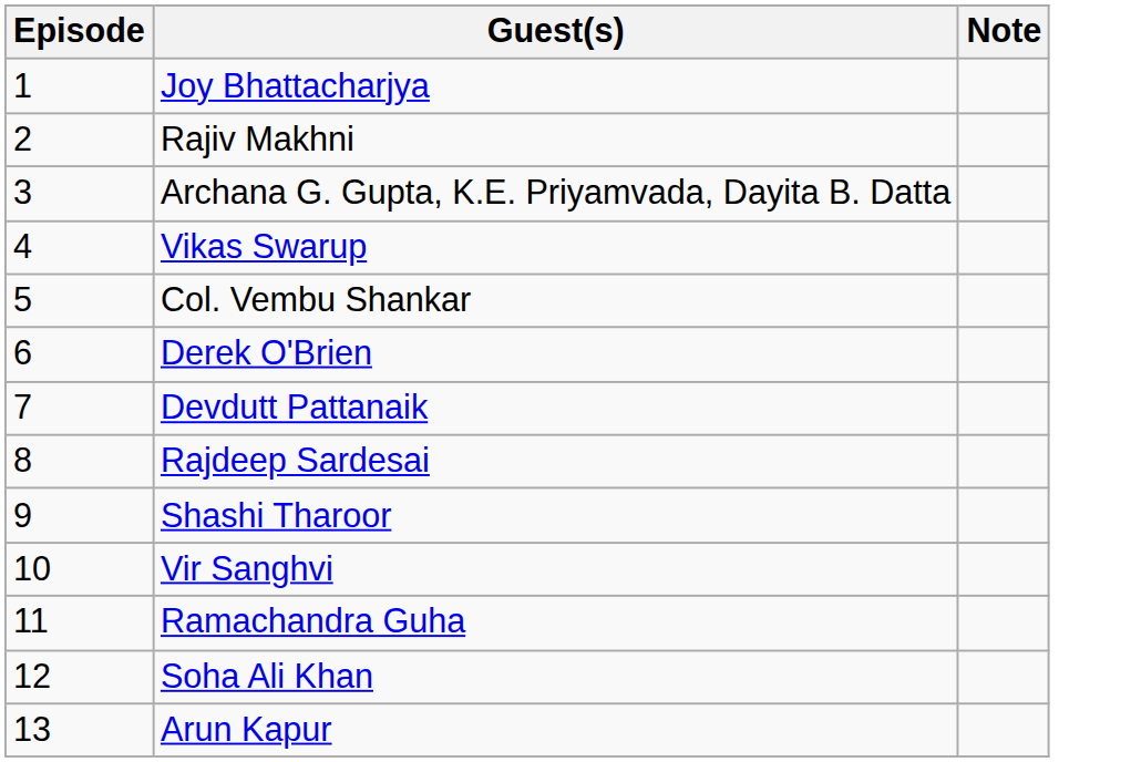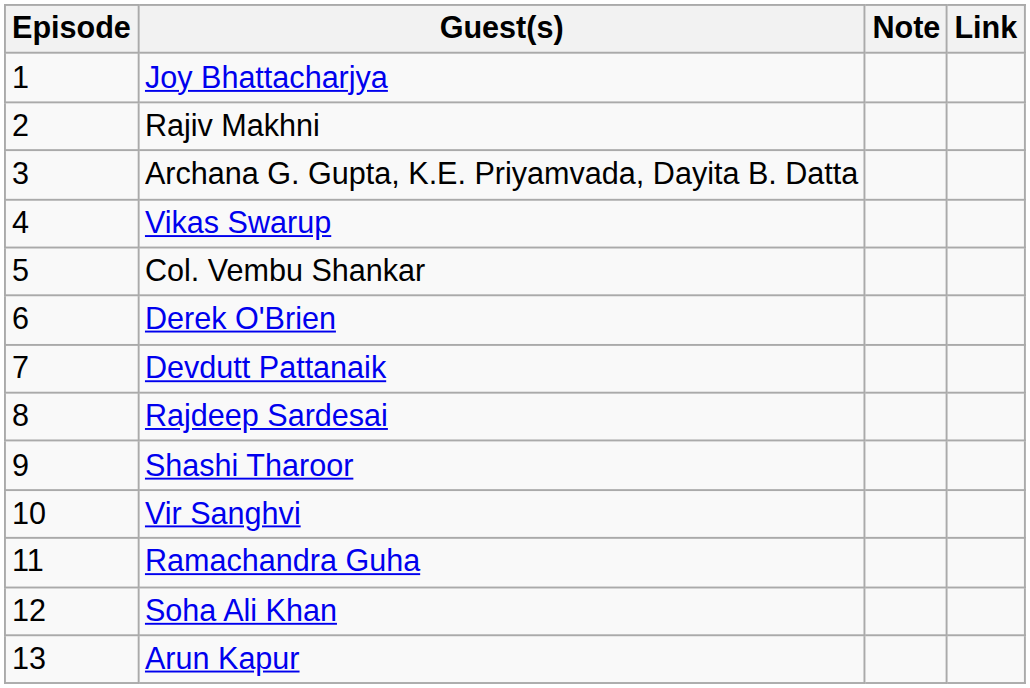 <table class="wikitable">
 <tr>
 <th>Episode</th>
 <th>Guest(s)</th>
 <th>Note</th>
+<th>Link</th>
 </tr>
 <tr>
 <td>1</td>
 <td><a href='#'>Joy Bhattacharjya</a></td>
+<td></td>
 <td></td>
 </tr>
 <tr>
 <td>2</td>
 <td>Rajiv Makhni</td>
 <td></td>
+<td></td>
 </tr>
 <tr>
 <td>3</td>
 <td>Archana G. Gupta, K.E. Priyamvada, Dayita B. Datta</td>
+<td></td>
 <td></td>
 </tr>
 <tr>
 <td>4</td>
 <td><a href='#'>Vikas Swarup</a></td>
 <td></td>
+<td></td>
 </tr>
 <tr>
 <td>5</td>
 <td>Col. Vembu Shankar</td>
+<td></td>
 <td></td>
 </tr>
 <tr>
 <td>6</td>
 <td><a href='#'>Derek O'Brien</a></td>
 <td></td>
+<td></td>
 </tr>
 <tr>
 <td>7</td>
 <td><a href='#'>Devdutt Pattanaik</a></td>
+<td></td>
 <td></td>
 </tr>
 <tr>
 <td>8</td>
 <td><a href='#'>Rajdeep Sardesai</a></td>
 <td></td>
+<td></td>
 </tr>
 <tr>
 <td>9</td>
 <td><a href='#'>Shashi Tharoor</a></td>
+<td></td>
 <td></td>
 </tr>
 <tr>
 <td>10</td>
 <td><a href='#'>Vir Sanghvi</a></td>
 <td></td>
+<td></td>
 </tr>
 <tr>
 <td>11</td>
 <td><a href='#'>Ramachandra Guha</a></td>
+<td></td>
 <td></td>
 </tr>
 <tr>
 <td>12</td>
 <td><a href='#'>Soha Ali Khan</a></td>
 <td></td>
+<td></td>
 </tr>
 <tr>
 <td>13</td>
 <td><a href='#'>Arun Kapur</a></td>
 <td></td>
+<td></td>
 </tr>
 </table>
